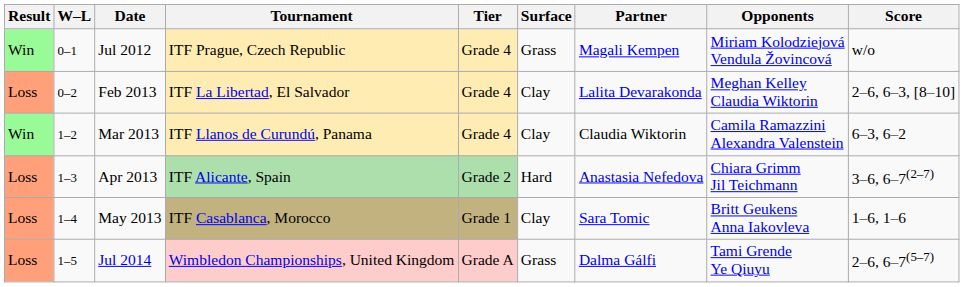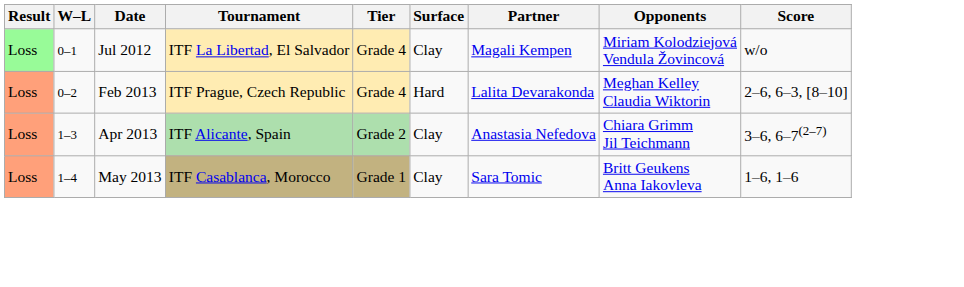 <table class="sortable wikitable">
 <tr>
 <th>Result</th>
 <th class=unsortable>W–L</th>
 <th>Date</th>
 <th>Tournament</th>
 <th>Tier</th>
 <th>Surface</th>
 <th>Partner</th>
 <th>Opponents</th>
 <th class=unsortable>Score</th>
 </tr>
 <tr>
-<td style=background:#98FB98;>Win</td>
+<td style=background:#98fb98;>Loss</td>
 <td><small>0–1</small></td>
 <td>Jul 2012</td>
-<td style=background:#ffecb2>ITF Prague, Czech Republic</td>
+<td style=background:#ffecb2>ITF <a href='#'>La Libertad</a>, El Salvador</td>
 <td style=background:#ffecb2>Grade 4</td>
-<td>Grass</td>
+<td>Clay</td>
 <td> <a href='#'>Magali Kempen</a></td>
 <td> <a href='#'>Miriam Kolodziejová</a> <br>  <a href='#'>Vendula Žovincová</a></td>
 <td>w/o</td>
 </tr>
 <tr>
 <td style=background:#ffa07a;>Loss</td>
 <td><small>0–2</small></td>
 <td>Feb 2013</td>
-<td style=background:#ffecb2>ITF <a href='#'>La Libertad</a>, El Salvador</td>
+<td style=background:#ffecb2>ITF Prague, Czech Republic</td>
 <td style=background:#ffecb2>Grade 4</td>
-<td>Clay</td>
+<td>Hard</td>
 <td> <a href='#'>Lalita Devarakonda</a></td>
 <td> <a href='#'>Meghan Kelley</a> <br>  <a href='#'>Claudia Wiktorin</a></td>
 <td>2–6, 6–3, [8–10]</td>
-</tr>
-<tr>
-<td style=background:#98FB98;>Win</td>
-<td><small>1–2</small></td>
-<td>Mar 2013</td>
-<td style=background:#ffecb2>ITF <a href='#'>Llanos de Curundú</a>, Panama</td>
-<td style=background:#ffecb2>Grade 4</td>
-<td>Clay</td>
-<td> Claudia Wiktorin</td>
-<td> <a href='#'>Camila Ramazzini</a> <br>  <a href='#'>Alexandra Valenstein</a></td>
-<td>6–3, 6–2</td>
 </tr>
 <tr>
 <td style=background:#ffa07a;>Loss</td>
 <td><small>1–3</small></td>
 <td>Apr 2013</td>
 <td style=background:#ADDFAD>ITF <a href='#'>Alicante</a>, Spain</td>
 <td style=background:#ADDFAD>Grade 2</td>
-<td>Hard</td>
+<td>Clay</td>
 <td> <a href='#'>Anastasia Nefedova</a></td>
 <td> <a href='#'>Chiara Grimm</a> <br>  <a href='#'>Jil Teichmann</a></td>
 <td>3–6, 6–7<sup>(2–7)</sup></td>
 </tr>
 <tr>
 <td style=background:#ffa07a;>Loss</td>
 <td><small>1–4</small></td>
 <td>May 2013</td>
 <td style=background:#C2B280>ITF <a href='#'>Casablanca</a>, Morocco</td>
 <td style=background:#C2B280>Grade 1</td>
 <td>Clay</td>
 <td> <a href='#'>Sara Tomic</a></td>
 <td> <a href='#'>Britt Geukens</a> <br>  <a href='#'>Anna Iakovleva</a></td>
 <td>1–6, 1–6</td>
 </tr>
-<tr>
-<td style=background:#ffa07a;>Loss</td>
-<td><small>1–5</small></td>
-<td><a href='#'>Jul 2014</a></td>
-<td style=background:#fcc><a href='#'>Wimbledon Championships</a>, United Kingdom</td>
-<td style=background:#fcc>Grade A</td>
-<td>Grass</td>
-<td> <a href='#'>Dalma Gálfi</a></td>
-<td> <a href='#'>Tami Grende</a> <br>  <a href='#'>Ye Qiuyu</a></td>
-<td>2–6, 6–7<sup>(5–7)</sup></td>
-</tr>
 </table>
